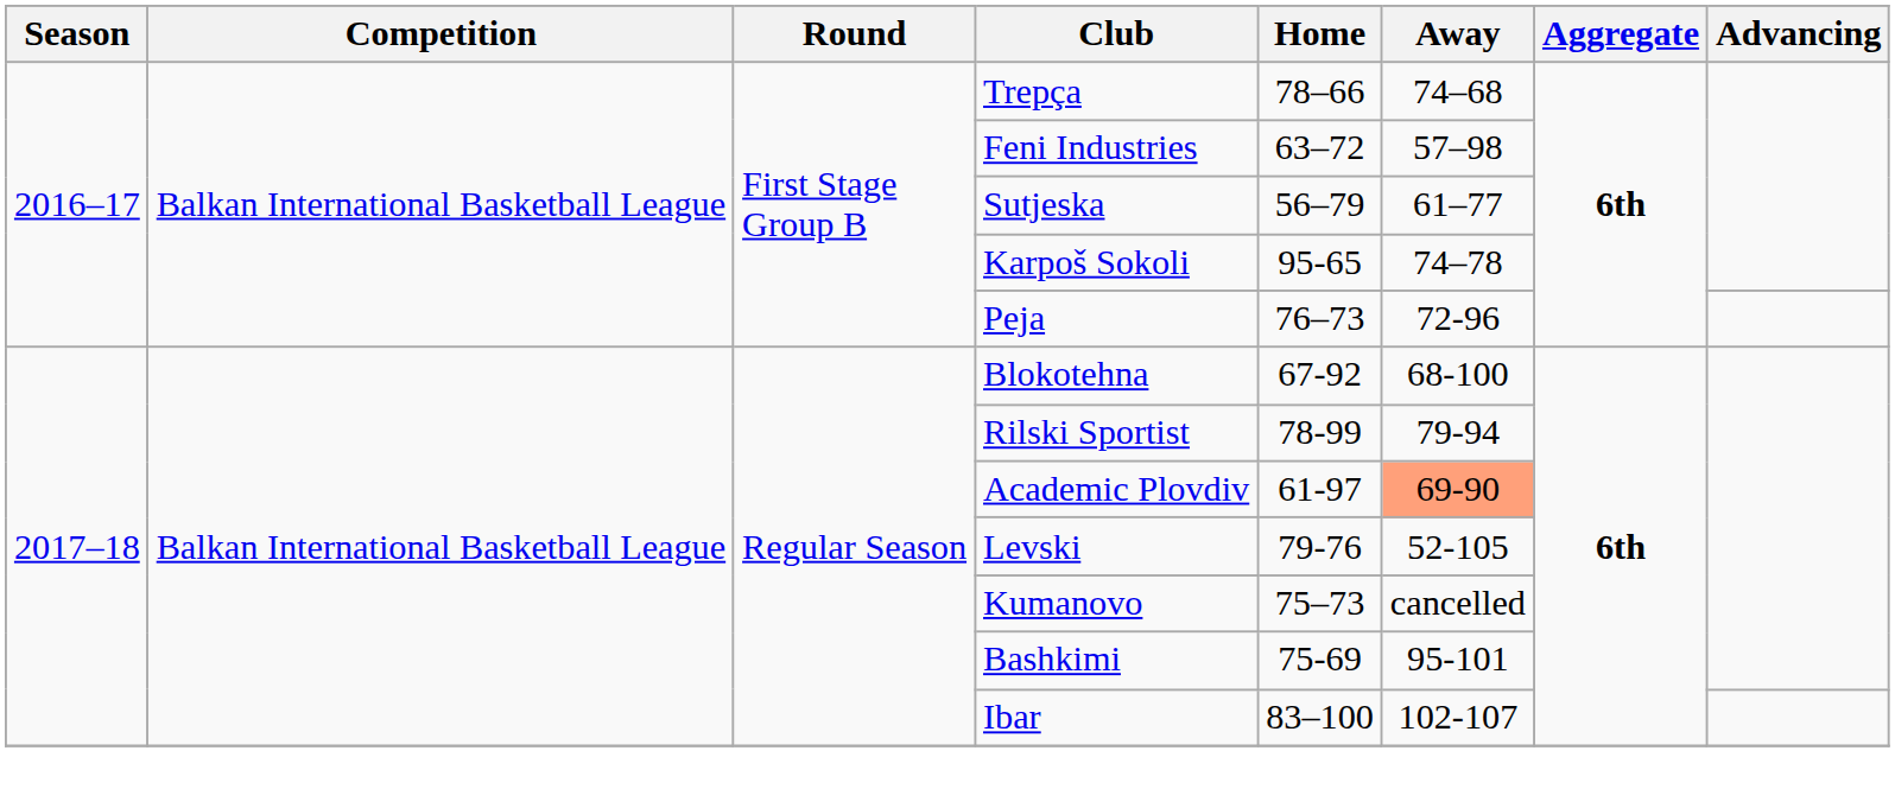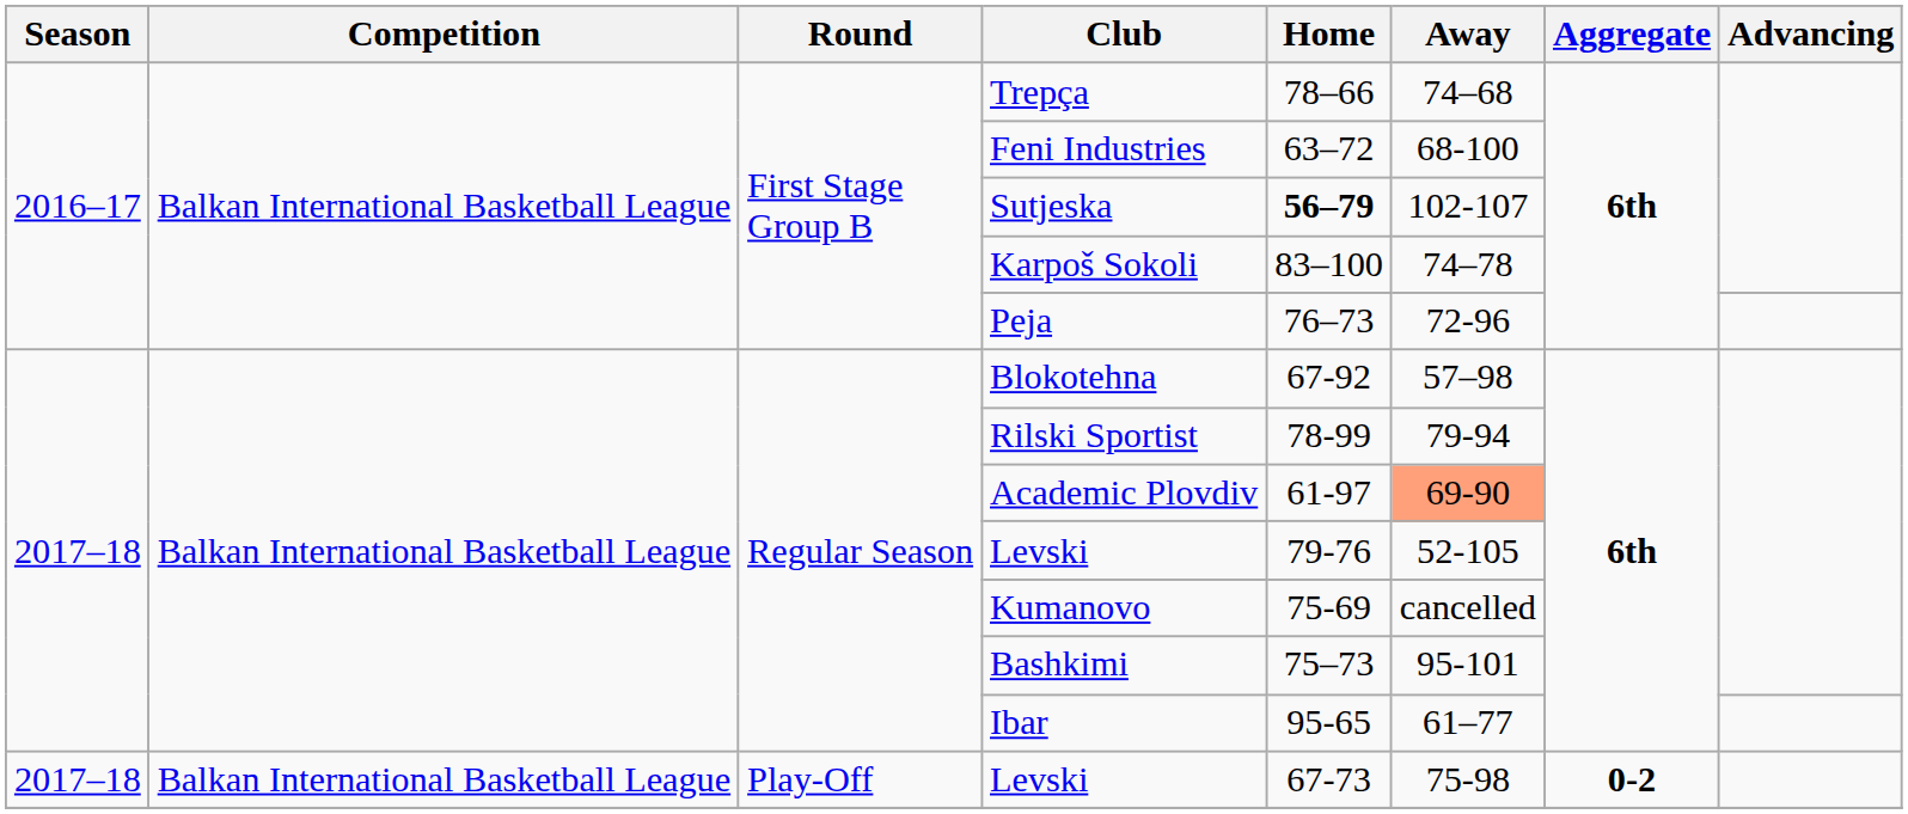 <table class="wikitable">
 <tr>
 <th>Season</th>
 <th>Competition</th>
 <th>Round</th>
 <th>Club</th>
 <th>Home</th>
 <th>Away</th>
 <th><a href='#'>Aggregate</a></th>
 <th>Advancing</th>
 </tr>
 <tr>
 <td rowspan="5"><a href='#'>2016–17</a></td>
 <td rowspan="5"><a href='#'>Balkan International Basketball League</a></td>
 <td rowspan="5"><a href='#'>First Stage<br>Group B</a></td>
 <td> <a href='#'>Trepça</a></td>
 <td style="text-align:center;">78–66</td>
 <td style="text-align:center;">74–68</td>
 <td rowspan=5 style="text-align:center;"><strong>6th</strong></td>
 </tr>
 <tr>
 <td> <a href='#'>Feni Industries</a></td>
 <td style="text-align:center;">63–72</td>
-<td style="text-align:center;">57–98</td>
+<td style="text-align:center;">68-100</td>
 </tr>
 <tr>
 <td> <a href='#'>Sutjeska</a></td>
-<td style="text-align:center;">56–79</td>
-<td style="text-align:center;">61–77</td>
+<td style="text-align:center;"><strong>56–79</strong></td>
+<td style="text-align:center;">102-107</td>
 </tr>
 <tr>
 <td> <a href='#'>Karpoš Sokoli</a></td>
-<td style="text-align:center;">95-65</td>
+<td style="text-align:center;">83–100</td>
 <td style="text-align:center;">74–78</td>
 </tr>
 <tr>
 <td> <a href='#'>Peja</a></td>
 <td style="text-align:center;">76–73</td>
 <td style="text-align:center;">72-96</td>
 <td style="text-align:center;"></td>
 </tr>
 <tr>
 <td rowspan="7"><a href='#'>2017–18</a></td>
 <td rowspan="7"><a href='#'>Balkan International Basketball League</a></td>
 <td rowspan="7"><a href='#'>Regular Season</a></td>
 <td> <a href='#'>Blokotehna</a></td>
 <td style="text-align:center;">67-92</td>
-<td style="text-align:center;">68-100</td>
+<td style="text-align:center;">57–98</td>
 <td rowspan=7 style="text-align:center;"><strong>6th</strong></td>
 </tr>
 <tr>
 <td> <a href='#'>Rilski Sportist</a></td>
 <td style="text-align:center;">78-99</td>
 <td style="text-align:center;">79-94</td>
 </tr>
 <tr>
 <td> <a href='#'>Academic Plovdiv</a></td>
 <td style="text-align:center;">61-97</td>
 <td style="background: lightsalmon; text-align:center;">69-90</td>
 </tr>
 <tr>
 <td> <a href='#'>Levski</a></td>
 <td style="text-align:center;">79-76</td>
 <td style="text-align:center;">52-105</td>
 </tr>
 <tr>
 <td> <a href='#'>Kumanovo</a></td>
-<td style="text-align:center;">75–73</td>
+<td style="text-align:center;">75-69</td>
 <td style="text-align:center;">cancelled</td>
 </tr>
 <tr>
 <td> <a href='#'>Bashkimi</a></td>
-<td style="text-align:center;">75-69</td>
+<td style="text-align:center;">75–73</td>
 <td style="text-align:center;">95-101</td>
 </tr>
 <tr>
 <td> <a href='#'>Ibar</a></td>
-<td style="text-align:center;">83–100</td>
-<td style="text-align:center;">102-107</td>
+<td style="text-align:center;">95-65</td>
+<td style="text-align:center;">61–77</td>
+<td style="text-align:center;"></td>
+</tr>
+<tr>
+<td><a href='#'>2017–18</a></td>
+<td><a href='#'>Balkan International Basketball League</a></td>
+<td><a href='#'>Play-Off</a></td>
+<td> <a href='#'>Levski</a></td>
+<td style="text-align:center;">67-73</td>
+<td style="text-align:center;">75-98</td>
+<td style="text-align:center;"><strong>0-2</strong></td>
 <td style="text-align:center;"></td>
 </tr>
 <tr>
 </tr>
 </table>
